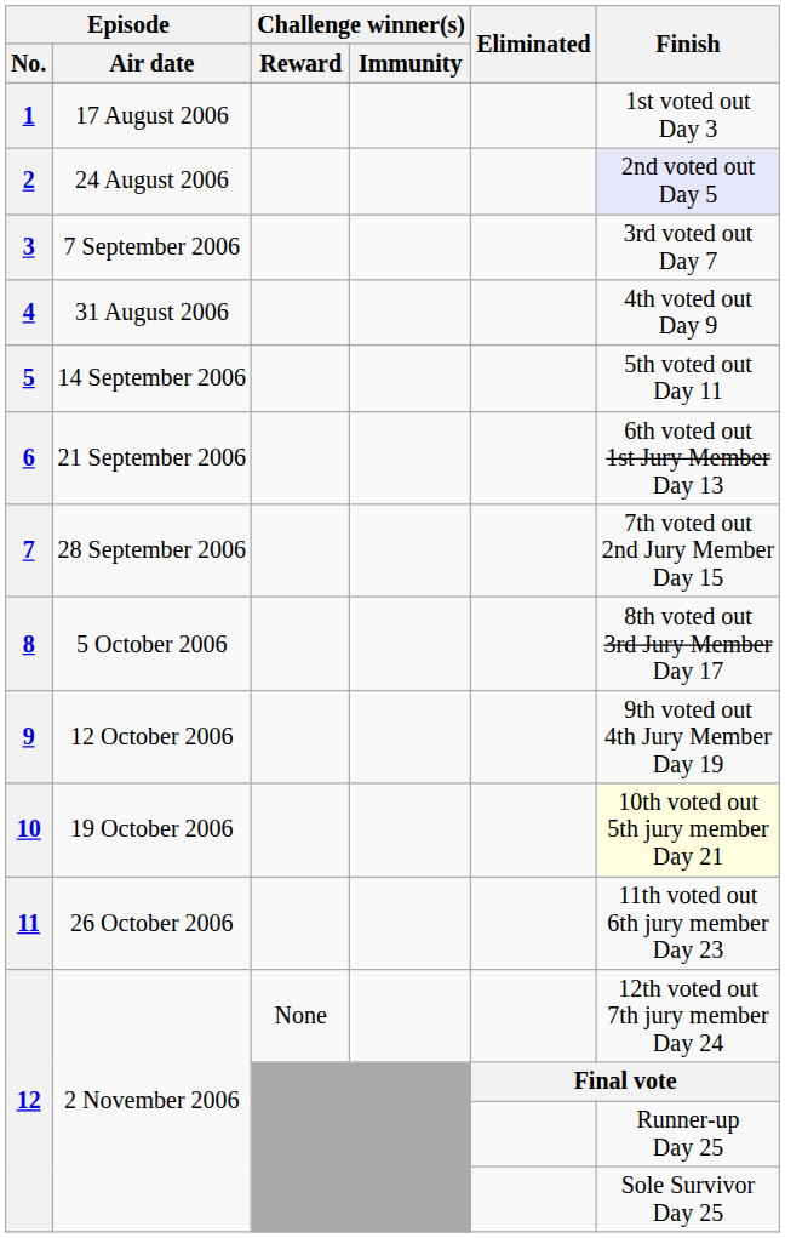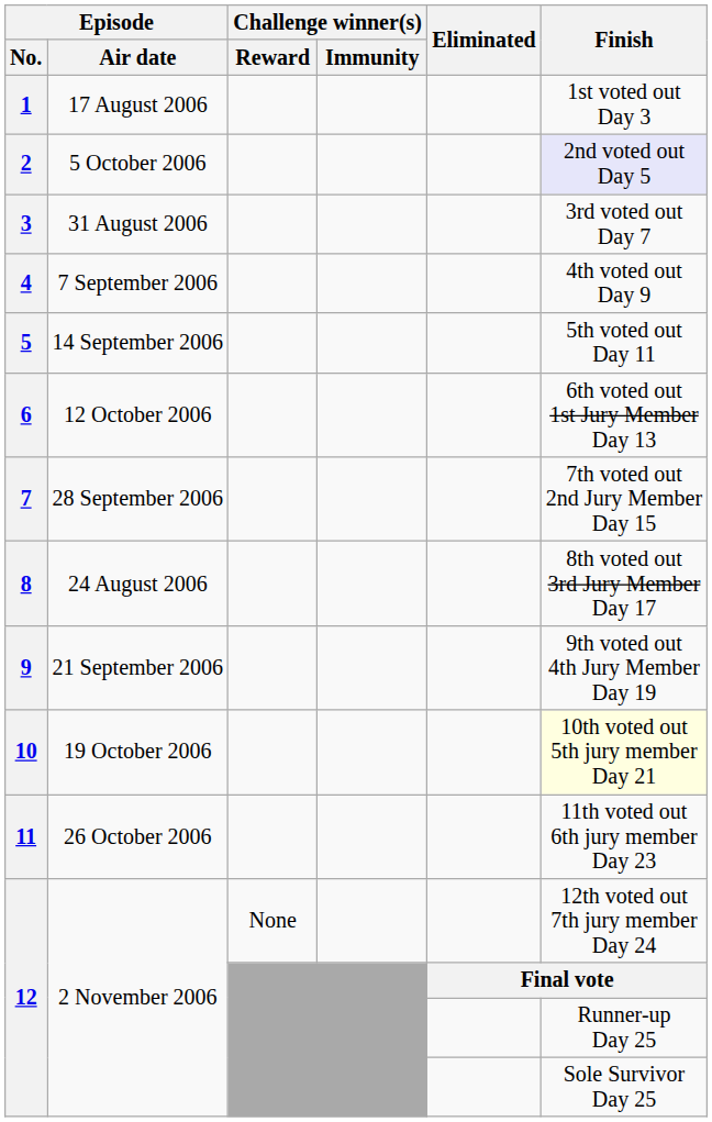 <table class="wikitable" style="margin:auto; text-align:center">
 <tr>
 <th colspan=2>Episode</th>
 <th colspan=2>Challenge winner(s)</th>
 <th rowspan=2>Eliminated</th>
 <th rowspan=2>Finish</th>
 </tr>
 <tr>
 <th>No.</th>
 <th>Air date</th>
 <th>Reward</th>
 <th>Immunity</th>
 </tr>
 <tr>
 <th><a href='#'>1</a></th>
 <td>17 August 2006</td>
 <td></td>
 <td></td>
 <td></td>
 <td>1st voted out <br> Day 3</td>
 </tr>
 <tr>
 <th><a href='#'>2</a></th>
-<td>24 August 2006</td>
+<td>5 October 2006</td>
 <td></td>
 <td></td>
 <td></td>
 <td style="background: lavender;">2nd voted out <br> Day 5</td>
 </tr>
 <tr>
 <th><a href='#'>3</a></th>
-<td>7 September 2006</td>
+<td>31 August 2006</td>
 <td></td>
 <td></td>
 <td></td>
 <td>3rd voted out <br> Day 7</td>
 </tr>
 <tr>
 <th><a href='#'>4</a></th>
-<td>31 August 2006</td>
+<td>7 September 2006</td>
 <td></td>
 <td></td>
 <td></td>
 <td>4th voted out <br> Day 9</td>
 </tr>
 <tr>
 <th><a href='#'>5</a></th>
 <td>14 September 2006</td>
 <td></td>
 <td></td>
 <td></td>
 <td>5th voted out <br> Day 11</td>
 </tr>
 <tr>
 <th><a href='#'>6</a></th>
-<td>21 September 2006</td>
+<td>12 October 2006</td>
 <td></td>
 <td></td>
 <td></td>
 <td>6th voted out <br><s>1st Jury Member</s><br>Day 13</td>
 </tr>
 <tr>
 <th><a href='#'>7</a></th>
 <td>28 September 2006</td>
 <td></td>
 <td></td>
 <td></td>
 <td>7th voted out <br>2nd Jury Member<br> Day 15</td>
 </tr>
 <tr>
 <th><a href='#'>8</a></th>
-<td>5 October 2006</td>
+<td>24 August 2006</td>
 <td></td>
 <td></td>
 <td></td>
 <td>8th voted out<br><s>3rd Jury Member</s><br>Day 17</td>
 </tr>
 <tr>
 <th><a href='#'>9</a></th>
-<td>12 October 2006</td>
+<td>21 September 2006</td>
 <td></td>
 <td></td>
 <td></td>
 <td>9th voted out <br>4th Jury Member<br> Day 19</td>
 </tr>
 <tr>
 <th><a href='#'>10</a></th>
 <td>19 October 2006</td>
 <td></td>
 <td></td>
 <td></td>
 <td style="background: lightyellow;">10th voted out<br>5th jury member<br> Day 21</td>
 </tr>
 <tr>
 <th><a href='#'>11</a></th>
 <td>26 October 2006</td>
 <td></td>
 <td></td>
 <td></td>
 <td>11th voted out <br>6th jury member<br>Day 23</td>
 </tr>
 <tr>
 <th rowspan=4><a href='#'>12</a></th>
 <td rowspan=4>2 November 2006</td>
 <td>None</td>
 <td></td>
 <td></td>
 <td>12th voted out<br>7th jury member<br> Day 24</td>
 </tr>
 <tr>
 <td rowspan=3 colspan=2 bgcolor="darkgray"></td>
 <th colspan=2>Final vote</th>
 </tr>
 <tr>
 <td></td>
 <td>Runner-up <br> Day 25</td>
 </tr>
 <tr>
 <td></td>
 <td>Sole Survivor <br> Day 25</td>
 </tr>
 </table>
